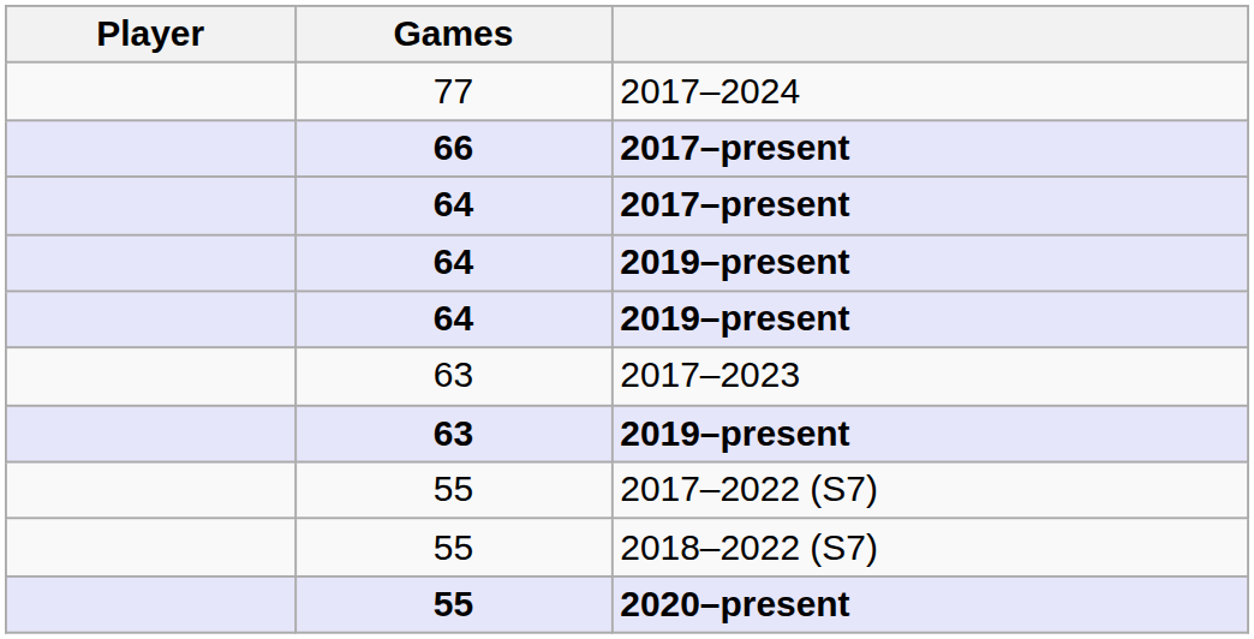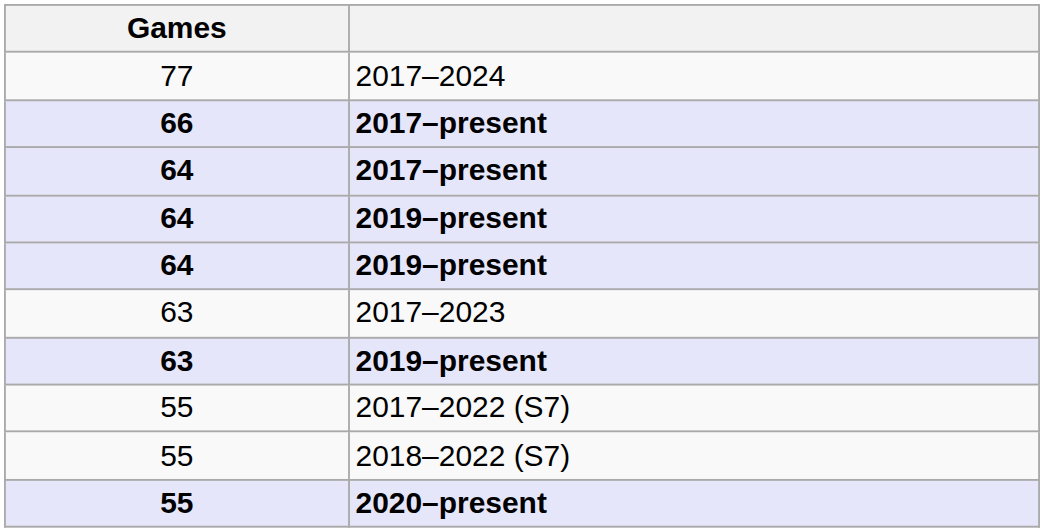 <table class="wikitable sortable" width=35%>
 <tr>
-<th>Player</th>
 <th>Games</th>
 <th></th>
 </tr>
 <tr>
-<td></td>
 <td align=center>77</td>
 <td>2017–2024</td>
 </tr>
 <tr style=background:#E6E6FA>
-<td><strong></strong></td>
 <td align=center><strong>66</strong></td>
 <td><strong>2017–present</strong></td>
 </tr>
 <tr style=background:#E6E6FA>
-<td><strong></strong></td>
 <td align=center><strong>64</strong></td>
 <td><strong>2017–present</strong></td>
 </tr>
 <tr style=background:#E6E6FA>
-<td><strong></strong></td>
 <td align=center><strong>64</strong></td>
 <td><strong>2019–present</strong></td>
 </tr>
 <tr style=background:#E6E6FA>
-<td><strong></strong></td>
 <td align=center><strong>64</strong></td>
 <td><strong>2019–present</strong></td>
 </tr>
 <tr>
-<td></td>
 <td align=center>63</td>
 <td>2017–2023</td>
 </tr>
 <tr style=background:#E6E6FA>
-<td><strong></strong></td>
 <td align=center><strong>63</strong></td>
 <td><strong>2019–present</strong></td>
 </tr>
 <tr>
-<td></td>
 <td align=center>55</td>
 <td>2017–2022 (S7)</td>
 </tr>
 <tr>
-<td></td>
 <td align=center>55</td>
 <td>2018–2022 (S7)</td>
 </tr>
 <tr style=background:#E6E6FA>
-<td><strong></strong></td>
 <td align=center><strong>55</strong></td>
 <td><strong>2020–present</strong></td>
 </tr>
 </table>
